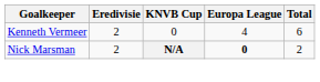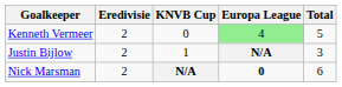 <table class="wikitable sortable" style="text-align: center;">
 <tr>
 <th>Goalkeeper</th>
 <th>Eredivisie</th>
 <th>KNVB Cup</th>
 <th>Europa League</th>
 <th>Total</th>
 </tr>
 <tr>
 <td style="text-align:left;"> <a href='#'>Kenneth Vermeer</a></td>
 <td>2</td>
 <td>0</td>
-<td>4</td>
-<td>6</td>
+<td style="background: lightgreen;">4</td>
+<td>5</td>
+</tr>
+<tr>
+<td style="text-align:left;"> <a href='#'>Justin Bijlow</a></td>
+<td>2</td>
+<td>1</td>
+<th>N/A</th>
+<td>3</td>
 </tr>
 <tr>
 <td style="text-align:left;"> <a href='#'>Nick Marsman</a></td>
 <td>2</td>
 <th>N/A</th>
 <td><strong>0</strong></td>
-<td>2</td>
+<td>6</td>
 </tr>
 </table>
